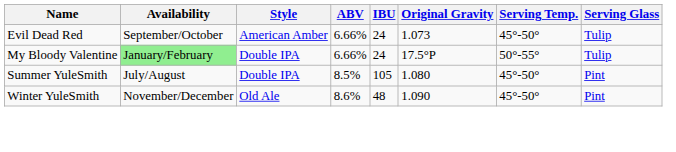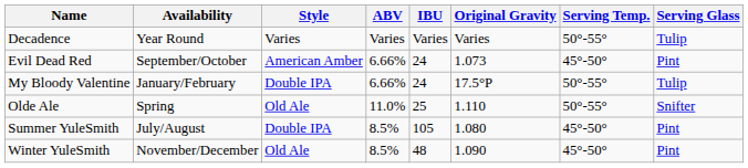 <table class="wikitable">
 <tr>
 <th>Name</th>
 <th>Availability</th>
 <th><a href='#'>Style</a></th>
 <th><a href='#'>ABV</a></th>
 <th><a href='#'>IBU</a></th>
 <th><a href='#'>Original Gravity</a></th>
 <th><a href='#'>Serving Temp.</a></th>
 <th><a href='#'>Serving Glass</a></th>
 </tr>
 <tr>
+<td>Decadence</td>
+<td>Year Round</td>
+<td>Varies</td>
+<td>Varies</td>
+<td>Varies</td>
+<td>Varies</td>
+<td>50°-55°</td>
+<td><a href='#'>Tulip</a></td>
+</tr>
+<tr>
 <td>Evil Dead Red</td>
 <td>September/October</td>
 <td><a href='#'>American Amber</a></td>
 <td>6.66%</td>
 <td>24</td>
 <td>1.073</td>
 <td>45°-50°</td>
-<td><a href='#'>Tulip</a></td>
+<td><a href='#'>Pint</a></td>
 </tr>
 <tr>
 <td>My Bloody Valentine</td>
-<td style="background: lightgreen;">January/February</td>
+<td>January/February</td>
 <td><a href='#'>Double IPA</a></td>
 <td>6.66%</td>
 <td>24</td>
 <td>17.5°P</td>
 <td>50°-55°</td>
 <td><a href='#'>Tulip</a></td>
+</tr>
+<tr>
+<td>Olde Ale</td>
+<td>Spring</td>
+<td><a href='#'>Old Ale</a></td>
+<td>11.0%</td>
+<td>25</td>
+<td>1.110</td>
+<td>50°-55°</td>
+<td><a href='#'>Snifter</a></td>
 </tr>
 <tr>
 <td>Summer YuleSmith</td>
 <td>July/August</td>
 <td><a href='#'>Double IPA</a></td>
 <td>8.5%</td>
 <td>105</td>
 <td>1.080</td>
 <td>45°-50°</td>
 <td><a href='#'>Pint</a></td>
 </tr>
 <tr>
 <td>Winter YuleSmith</td>
 <td>November/December</td>
 <td><a href='#'>Old Ale</a></td>
-<td>8.6%</td>
+<td>8.5%</td>
 <td>48</td>
 <td>1.090</td>
 <td>45°-50°</td>
 <td><a href='#'>Pint</a></td>
 </tr>
 </table>
